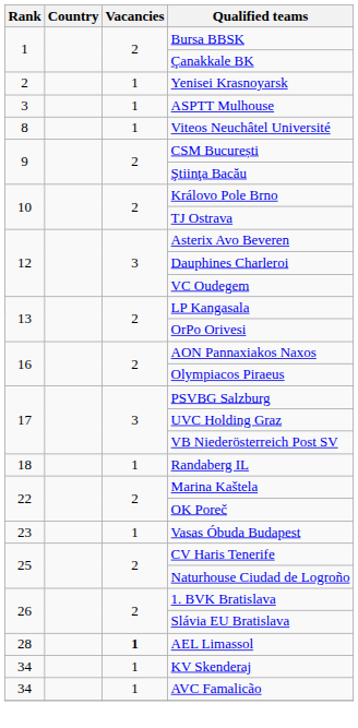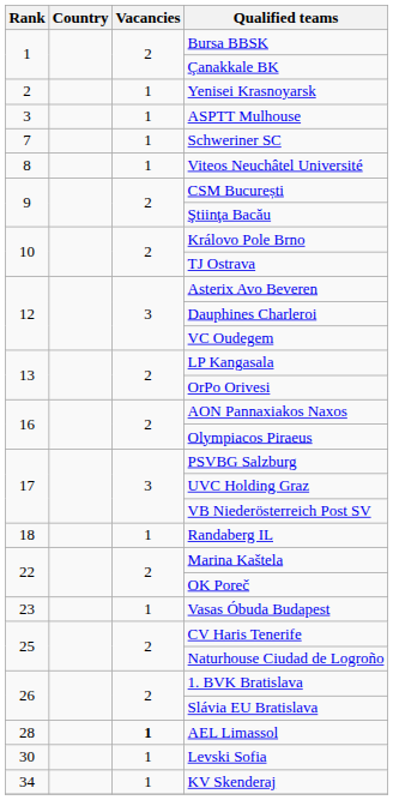 <table class="wikitable" style="text-align:left">
 <tr>
 <th>Rank</th>
 <th>Country</th>
 <th>Vacancies</th>
 <th>Qualified teams</th>
 </tr>
 <tr>
 <td align="center" rowspan="2">1</td>
 <td rowspan="2"></td>
 <td align="center" rowspan="2">2</td>
 <td><a href='#'>Bursa BBSK</a></td>
 </tr>
 <tr>
 <td><a href='#'>Çanakkale BK</a></td>
 </tr>
 <tr>
 <td align="center">2</td>
 <td></td>
 <td align="center">1</td>
 <td><a href='#'>Yenisei Krasnoyarsk</a></td>
 </tr>
 <tr>
 <td align="center">3</td>
 <td></td>
 <td align="center">1</td>
 <td><a href='#'>ASPTT Mulhouse</a></td>
+</tr>
+<tr>
+<td align="center">7</td>
+<td></td>
+<td align="center">1</td>
+<td><a href='#'>Schweriner SC</a></td>
 </tr>
 <tr>
 <td align="center">8</td>
 <td></td>
 <td align="center">1</td>
 <td><a href='#'>Viteos Neuchâtel Université</a></td>
 </tr>
 <tr>
 <td align="center" rowspan="2">9</td>
 <td rowspan="2"></td>
 <td align="center" rowspan="2">2</td>
 <td><a href='#'>CSM București</a></td>
 </tr>
 <tr>
 <td><a href='#'>Ştiinţa Bacău</a></td>
 </tr>
 <tr>
 <td align="center" rowspan="2">10</td>
 <td rowspan="2"></td>
 <td align="center" rowspan="2">2</td>
 <td><a href='#'>Královo Pole Brno</a></td>
 </tr>
 <tr>
 <td><a href='#'>TJ Ostrava</a></td>
 </tr>
 <tr>
 <td align="center" rowspan="3">12</td>
 <td rowspan="3"></td>
 <td align="center" rowspan="3">3</td>
 <td><a href='#'>Asterix Avo Beveren</a></td>
 </tr>
 <tr>
 <td><a href='#'>Dauphines Charleroi</a></td>
 </tr>
 <tr>
 <td><a href='#'>VC Oudegem</a></td>
 </tr>
 <tr>
 <td align="center" rowspan="2">13</td>
 <td rowspan="2"></td>
 <td align="center" rowspan="2">2</td>
 <td><a href='#'>LP Kangasala</a></td>
 </tr>
 <tr>
 <td><a href='#'>OrPo Orivesi</a></td>
 </tr>
 <tr>
 <td align="center" rowspan="2">16</td>
 <td rowspan="2"></td>
 <td align="center" rowspan="2">2</td>
 <td><a href='#'>AON Pannaxiakos Naxos</a></td>
 </tr>
 <tr>
 <td><a href='#'>Olympiacos Piraeus</a></td>
 </tr>
 <tr>
 <td align="center" rowspan="3">17</td>
 <td rowspan="3"></td>
 <td align="center" rowspan="3">3</td>
 <td><a href='#'>PSVBG Salzburg</a></td>
 </tr>
 <tr>
 <td><a href='#'>UVC Holding Graz</a></td>
 </tr>
 <tr>
 <td><a href='#'>VB Niederösterreich Post SV</a></td>
 </tr>
 <tr>
 <td align="center">18</td>
 <td></td>
 <td align="center">1</td>
 <td><a href='#'>Randaberg IL</a></td>
 </tr>
 <tr>
 <td align="center" rowspan="2">22</td>
 <td rowspan="2"></td>
 <td align="center" rowspan="2">2</td>
 <td><a href='#'>Marina Kaštela</a></td>
 </tr>
 <tr>
 <td><a href='#'>OK Poreč</a></td>
 </tr>
 <tr>
 <td align="center">23</td>
 <td></td>
 <td align="center">1</td>
 <td><a href='#'>Vasas Óbuda Budapest</a></td>
 </tr>
 <tr>
 <td align="center" rowspan="2">25</td>
 <td rowspan="2"></td>
 <td align="center" rowspan="2">2</td>
 <td><a href='#'>CV Haris Tenerife</a></td>
 </tr>
 <tr>
 <td><a href='#'>Naturhouse Ciudad de Logroño</a></td>
 </tr>
 <tr>
 <td align="center" rowspan="2">26</td>
 <td rowspan="2"></td>
 <td align="center" rowspan="2">2</td>
 <td><a href='#'>1. BVK Bratislava</a></td>
 </tr>
 <tr>
 <td><a href='#'>Slávia EU Bratislava</a></td>
 </tr>
 <tr>
 <td align="center">28</td>
 <td></td>
 <td align="center"><strong>1</strong></td>
 <td><a href='#'>AEL Limassol</a></td>
 </tr>
 <tr>
+<td align="center">30</td>
+<td></td>
+<td align="center">1</td>
+<td><a href='#'>Levski Sofia</a></td>
+</tr>
+<tr>
 <td align="center">34</td>
 <td></td>
 <td align="center">1</td>
 <td><a href='#'>KV Skenderaj</a></td>
 </tr>
 <tr>
-<td align="center">34</td>
-<td></td>
-<td align="center">1</td>
-<td><a href='#'>AVC Famalicão</a></td>
-</tr>
-<tr>
 </tr>
 </table>
